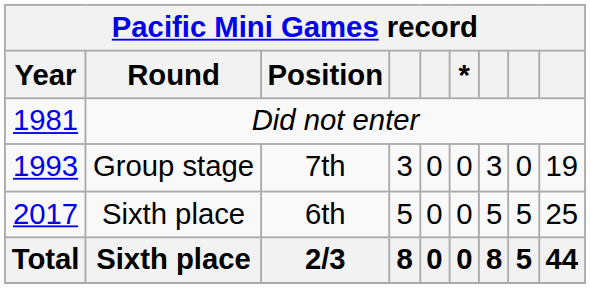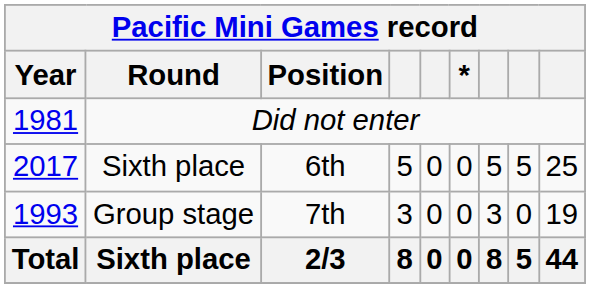 <table class="wikitable" style="text-align: center;">
 <tr>
 <th colspan=9><a href='#'>Pacific Mini Games</a> record</th>
 </tr>
 <tr>
 <th>Year</th>
 <th>Round</th>
 <th>Position</th>
 <th></th>
 <th></th>
 <th>*</th>
 <th></th>
 <th></th>
 <th></th>
 </tr>
 <tr>
 <td> <a href='#'>1981</a></td>
 <td colspan=8><em>Did not enter</em></td>
 </tr>
 <tr>
+<td> <a href='#'>2017</a></td>
+<td>Sixth place</td>
+<td>6th</td>
+<td>5</td>
+<td>0</td>
+<td>0</td>
+<td>5</td>
+<td>5</td>
+<td>25</td>
+</tr>
+<tr>
 <td> <a href='#'>1993</a></td>
 <td>Group stage</td>
 <td>7th</td>
 <td>3</td>
 <td>0</td>
 <td>0</td>
 <td>3</td>
 <td>0</td>
 <td>19</td>
-</tr>
-<tr>
-<td> <a href='#'>2017</a></td>
-<td>Sixth place</td>
-<td>6th</td>
-<td>5</td>
-<td>0</td>
-<td>0</td>
-<td>5</td>
-<td>5</td>
-<td>25</td>
 </tr>
 <tr>
 <th>Total</th>
 <th>Sixth place</th>
 <th>2/3</th>
 <th>8</th>
 <th>0</th>
 <th>0</th>
 <th>8</th>
 <th>5</th>
 <th>44</th>
 </tr>
 <tr>
 </tr>
 </table>
